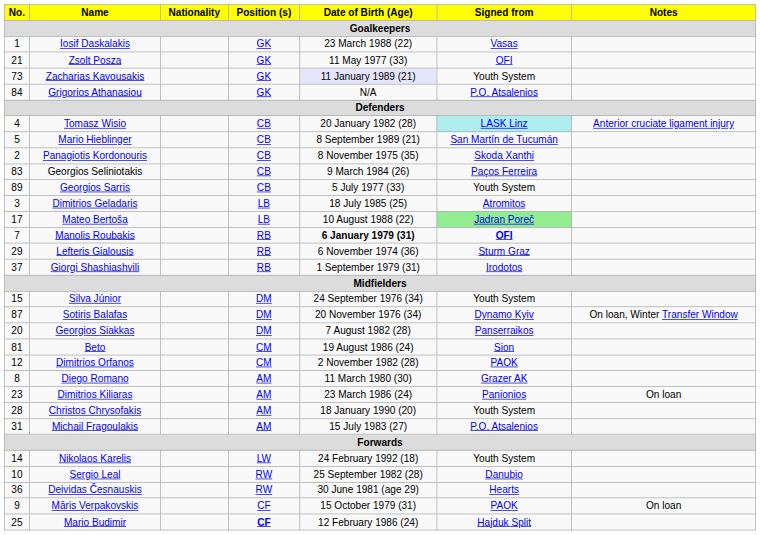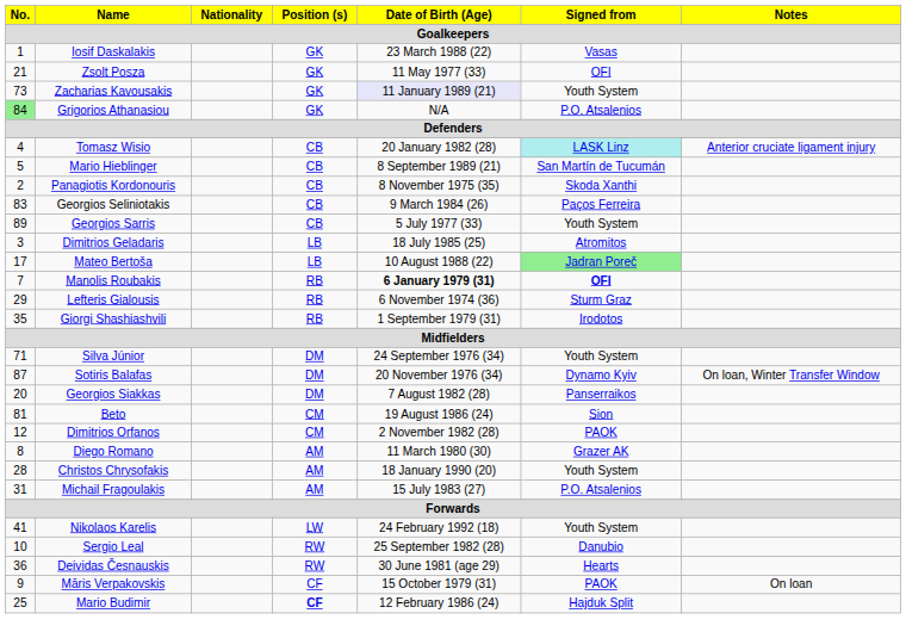 <table class="wikitable" style="text-align:center; font-size:90%; width:85%;">
 <tr>
 <th style="background:yellow; color:black; text-align:center;">No.</th>
 <th style="background:yellow; color:black; text-align:center;">Name</th>
 <th style="background:yellow; color:black; text-align:center;">Nationality</th>
 <th style="background:yellow; color:black; text-align:center;">Position (s)</th>
 <th style="background:yellow; color:black; text-align:center;">Date of Birth (Age)</th>
 <th style="background:yellow; color:black; text-align:center;">Signed from</th>
 <th style="background:yellow; color:black; text-align:center;">Notes</th>
 </tr>
 <tr>
 <th colspan="7" style="background:#dcdcdc; text-align:center;">Goalkeepers</th>
 </tr>
 <tr>
 <td>1</td>
 <td><a href='#'>Iosif Daskalakis</a></td>
 <td></td>
 <td><a href='#'>GK</a></td>
 <td>23 March 1988 (22)</td>
 <td> <a href='#'>Vasas</a></td>
 <td></td>
 </tr>
 <tr>
 <td>21</td>
 <td><a href='#'>Zsolt Posza</a></td>
 <td></td>
 <td><a href='#'>GK</a></td>
 <td>11 May 1977 (33)</td>
 <td> <a href='#'>OFI</a></td>
 <td></td>
 </tr>
 <tr>
 <td>73</td>
 <td><a href='#'>Zacharias Kavousakis</a></td>
 <td></td>
 <td><a href='#'>GK</a></td>
 <td style="background: lavender;">11 January 1989 (21)</td>
 <td>Youth System</td>
 <td></td>
 </tr>
 <tr>
-<td>84</td>
+<td style="background: lightgreen;">84</td>
 <td><a href='#'>Grigorios Athanasiou</a></td>
 <td></td>
 <td><a href='#'>GK</a></td>
 <td>N/A</td>
 <td> <a href='#'>P.O. Atsalenios</a></td>
 <td></td>
 </tr>
 <tr>
 <th colspan="7" style="background:#dcdcdc; text-align:center;">Defenders</th>
 </tr>
 <tr>
 <td>4</td>
 <td><a href='#'>Tomasz Wisio</a></td>
 <td></td>
 <td><a href='#'>CB</a></td>
 <td>20 January 1982 (28)</td>
 <td style="background: paleturquoise;"> <a href='#'>LASK Linz</a></td>
 <td><a href='#'>Anterior cruciate ligament injury</a> </td>
 </tr>
 <tr>
 <td>5</td>
 <td><a href='#'>Mario Hieblinger</a></td>
 <td></td>
 <td><a href='#'>CB</a></td>
 <td>8 September 1989 (21)</td>
 <td> <a href='#'>San Martín de Tucumán</a></td>
 <td></td>
 </tr>
 <tr>
 <td>2</td>
 <td><a href='#'>Panagiotis Kordonouris</a></td>
 <td></td>
 <td><a href='#'>CB</a></td>
 <td>8 November 1975 (35)</td>
 <td> <a href='#'>Skoda Xanthi</a></td>
 <td></td>
 </tr>
 <tr>
 <td>83</td>
 <td>Georgios Seliniotakis</td>
 <td></td>
 <td><a href='#'>CB</a></td>
 <td>9 March 1984 (26)</td>
 <td> <a href='#'>Paços Ferreira</a></td>
 <td></td>
 </tr>
 <tr>
 <td>89</td>
 <td><a href='#'>Georgios Sarris</a></td>
 <td></td>
 <td><a href='#'>CB</a></td>
 <td>5 July 1977 (33)</td>
 <td>Youth System</td>
 <td></td>
 </tr>
 <tr>
 <td>3</td>
 <td><a href='#'>Dimitrios Geladaris</a></td>
 <td></td>
 <td><a href='#'>LB</a></td>
 <td>18 July 1985 (25)</td>
 <td> <a href='#'>Atromitos</a></td>
 <td></td>
 </tr>
 <tr>
 <td>17</td>
 <td><a href='#'>Mateo Bertoša</a></td>
 <td></td>
 <td><a href='#'>LB</a></td>
 <td>10 August 1988 (22)</td>
 <td style="background: lightgreen;"> <a href='#'>Jadran Poreč</a></td>
 <td></td>
 </tr>
 <tr>
 <td>7</td>
 <td><a href='#'>Manolis Roubakis</a></td>
 <td></td>
 <td><a href='#'>RB</a></td>
 <td><strong>6 January 1979 (31)</strong></td>
 <td><strong> <a href='#'>OFI</a></strong></td>
 <td></td>
 </tr>
 <tr>
 <td>29</td>
 <td><a href='#'>Lefteris Gialousis</a></td>
 <td></td>
 <td><a href='#'>RB</a></td>
 <td>6 November 1974 (36)</td>
 <td> <a href='#'>Sturm Graz</a></td>
 <td></td>
 </tr>
 <tr>
-<td>37</td>
+<td>35</td>
 <td><a href='#'>Giorgi Shashiashvili</a></td>
 <td></td>
 <td><a href='#'>RB</a></td>
 <td>1 September 1979 (31)</td>
 <td> <a href='#'>Irodotos</a></td>
 <td></td>
 </tr>
 <tr>
 <th colspan="7" style="background:#dcdcdc; text-align:center;">Midfielders</th>
 </tr>
 <tr>
-<td>15</td>
+<td>71</td>
 <td><a href='#'>Silva Júnior</a></td>
 <td></td>
 <td><a href='#'>DM</a></td>
 <td>24 September 1976 (34)</td>
 <td>Youth System</td>
 <td></td>
 </tr>
 <tr>
 <td>87</td>
 <td><a href='#'>Sotiris Balafas</a></td>
 <td></td>
 <td><a href='#'>DM</a></td>
 <td>20 November 1976 (34)</td>
 <td> <a href='#'>Dynamo Kyiv</a></td>
 <td>On loan,  Winter <a href='#'>Transfer Window</a></td>
 </tr>
 <tr>
 <td>20</td>
 <td><a href='#'>Georgios Siakkas</a></td>
 <td></td>
 <td><a href='#'>DM</a></td>
 <td>7 August 1982 (28)</td>
 <td> <a href='#'>Panserraikos</a></td>
 <td></td>
 </tr>
 <tr>
 <td>81</td>
 <td><a href='#'>Beto</a></td>
 <td> </td>
 <td><a href='#'>CM</a></td>
 <td>19 August 1986 (24)</td>
 <td> <a href='#'>Sion</a></td>
 <td></td>
 </tr>
 <tr>
 <td>12</td>
 <td><a href='#'>Dimitrios Orfanos</a></td>
 <td></td>
 <td><a href='#'>CM</a></td>
 <td>2 November 1982 (28)</td>
 <td> <a href='#'>PAOK</a></td>
 <td></td>
 </tr>
 <tr>
 <td>8</td>
 <td><a href='#'>Diego Romano</a></td>
 <td></td>
 <td><a href='#'>AM</a></td>
 <td>11 March 1980 (30)</td>
 <td> <a href='#'>Grazer AK</a></td>
 <td></td>
 </tr>
 <tr>
-<td>23</td>
-<td><a href='#'>Dimitrios Kiliaras</a></td>
-<td></td>
-<td><a href='#'>AM</a></td>
-<td>23 March 1986 (24)</td>
-<td> <a href='#'>Panionios</a></td>
-<td>On loan</td>
-</tr>
-<tr>
 <td>28</td>
 <td><a href='#'>Christos Chrysofakis</a></td>
 <td></td>
 <td><a href='#'>AM</a></td>
 <td>18 January 1990 (20)</td>
 <td>Youth System</td>
 <td></td>
 </tr>
 <tr>
 <td>31</td>
 <td><a href='#'>Michail Fragoulakis</a></td>
 <td></td>
 <td><a href='#'>AM</a></td>
 <td>15 July 1983 (27)</td>
 <td> <a href='#'>P.O. Atsalenios</a></td>
 <td></td>
 </tr>
 <tr>
 <th colspan="7" style="background:#dcdcdc; text-align:center;">Forwards</th>
 </tr>
 <tr>
-<td>14</td>
+<td>41</td>
 <td><a href='#'>Nikolaos Karelis</a></td>
 <td></td>
 <td><a href='#'>LW</a></td>
 <td>24 February 1992 (18)</td>
 <td>Youth System</td>
 <td></td>
 </tr>
 <tr>
 <td>10</td>
 <td><a href='#'>Sergio Leal</a></td>
 <td></td>
 <td><a href='#'>RW</a></td>
 <td>25 September 1982 (28)</td>
 <td> <a href='#'>Danubio</a></td>
 <td></td>
 </tr>
 <tr>
 <td>36</td>
 <td><a href='#'>Deividas Česnauskis</a></td>
 <td></td>
 <td><a href='#'>RW</a></td>
 <td>30 June 1981 (age 29)</td>
 <td> <a href='#'>Hearts</a></td>
 <td></td>
 </tr>
 <tr>
 <td>9</td>
 <td><a href='#'>Māris Verpakovskis</a></td>
 <td></td>
 <td><a href='#'>CF</a></td>
 <td>15 October 1979 (31)</td>
 <td> <a href='#'>PAOK</a></td>
 <td>On loan</td>
 </tr>
 <tr>
 <td>25</td>
 <td><a href='#'>Mario Budimir</a></td>
 <td></td>
 <td><strong><a href='#'>CF</a></strong></td>
 <td>12 February 1986 (24)</td>
 <td> <a href='#'>Hajduk Split</a></td>
 <td></td>
 </tr>
 </table>
